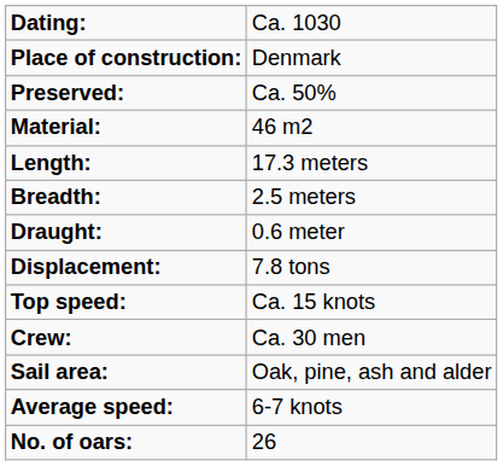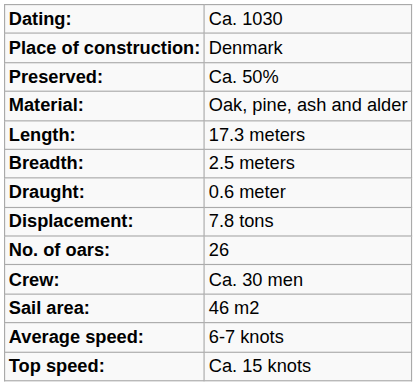 <table class="wikitable">
 <tr>
 <td><strong>Dating:</strong></td>
 <td>Ca. 1030</td>
 </tr>
 <tr>
 <td><strong>Place of construction:</strong></td>
 <td>Denmark</td>
 </tr>
 <tr>
 <td><strong>Preserved:</strong></td>
 <td>Ca. 50%</td>
 </tr>
 <tr>
 <td><strong>Material:</strong></td>
-<td>46 m2</td>
+<td>Oak, pine, ash and alder</td>
 </tr>
 <tr>
 <td><strong>Length:</strong></td>
 <td>17.3 meters</td>
 </tr>
 <tr>
 <td><strong>Breadth:</strong></td>
 <td>2.5 meters</td>
 </tr>
 <tr>
 <td><strong>Draught:</strong></td>
 <td>0.6 meter</td>
 </tr>
 <tr>
 <td><strong>Displacement:</strong></td>
 <td>7.8 tons</td>
 </tr>
 <tr>
-<td><strong>Top speed:</strong></td>
-<td>Ca. 15 knots</td>
+<td><strong>No.  of oars:</strong></td>
+<td>26</td>
 </tr>
 <tr>
 <td><strong>Crew:</strong></td>
 <td>Ca. 30 men</td>
 </tr>
 <tr>
 <td><strong>Sail area:</strong></td>
-<td>Oak, pine, ash and alder</td>
+<td>46 m2</td>
 </tr>
 <tr>
 <td><strong>Average speed:</strong></td>
 <td>6-7 knots</td>
 </tr>
 <tr>
-<td><strong>No.  of oars:</strong></td>
-<td>26</td>
+<td><strong>Top speed:</strong></td>
+<td>Ca. 15 knots</td>
 </tr>
 </table>
